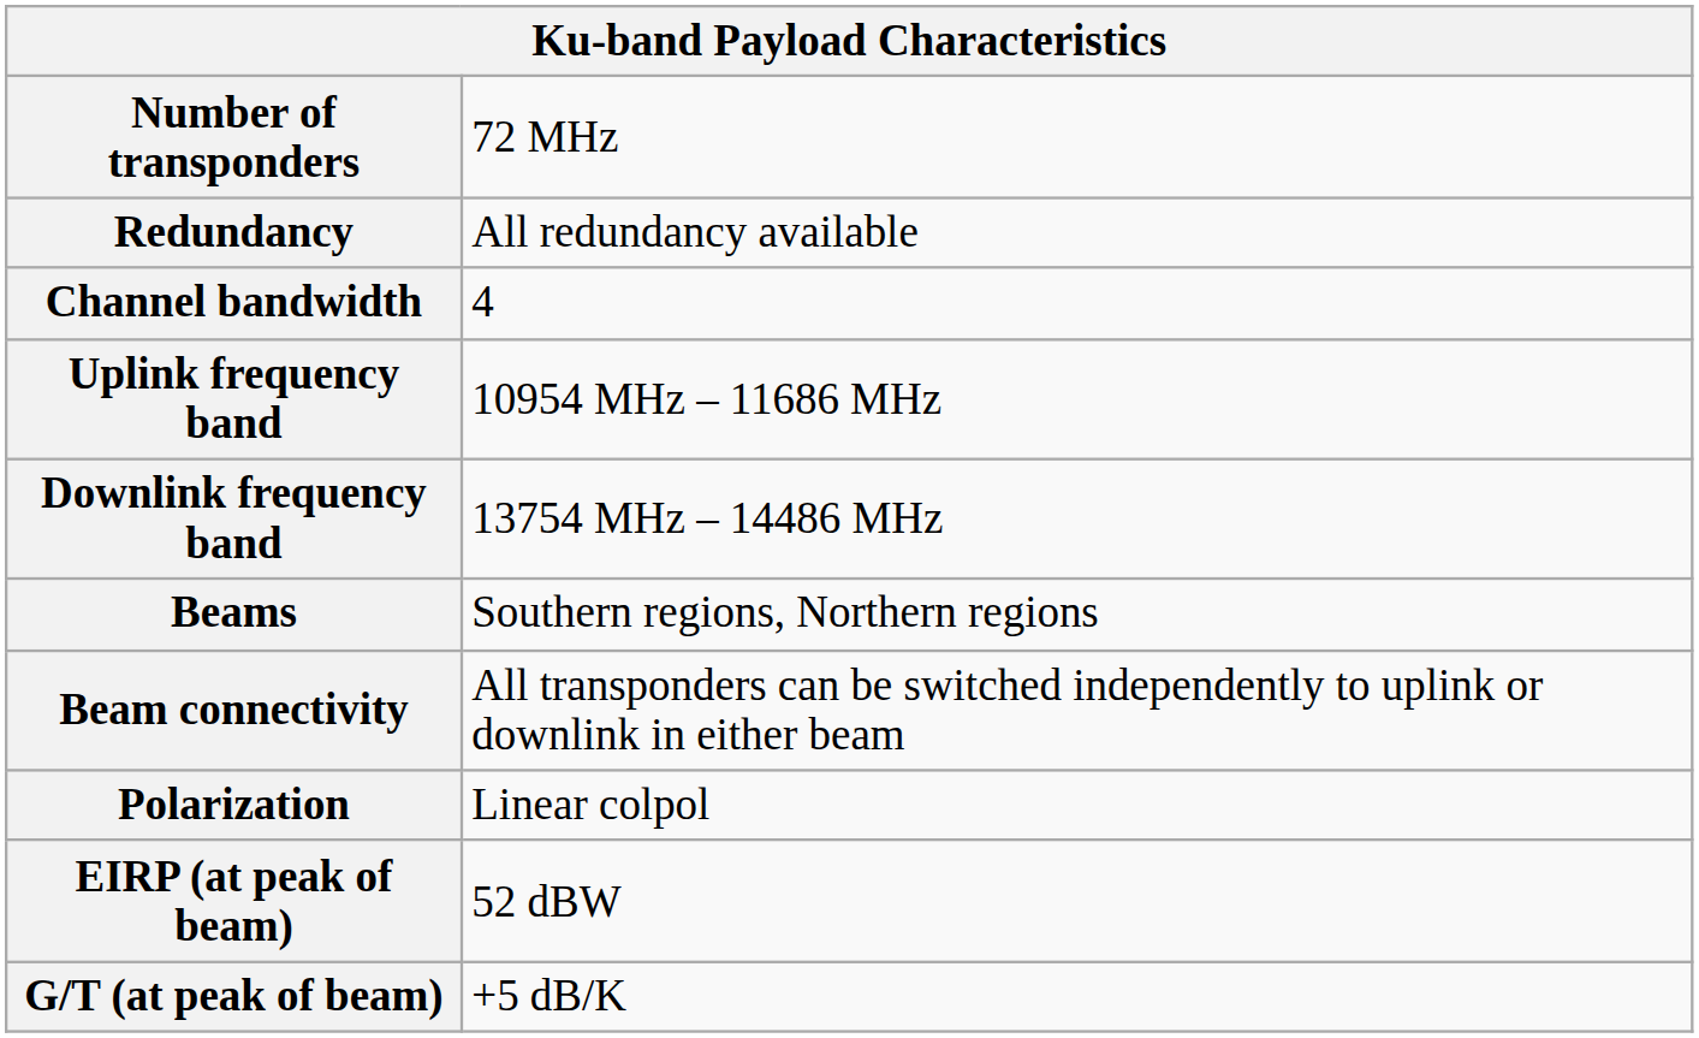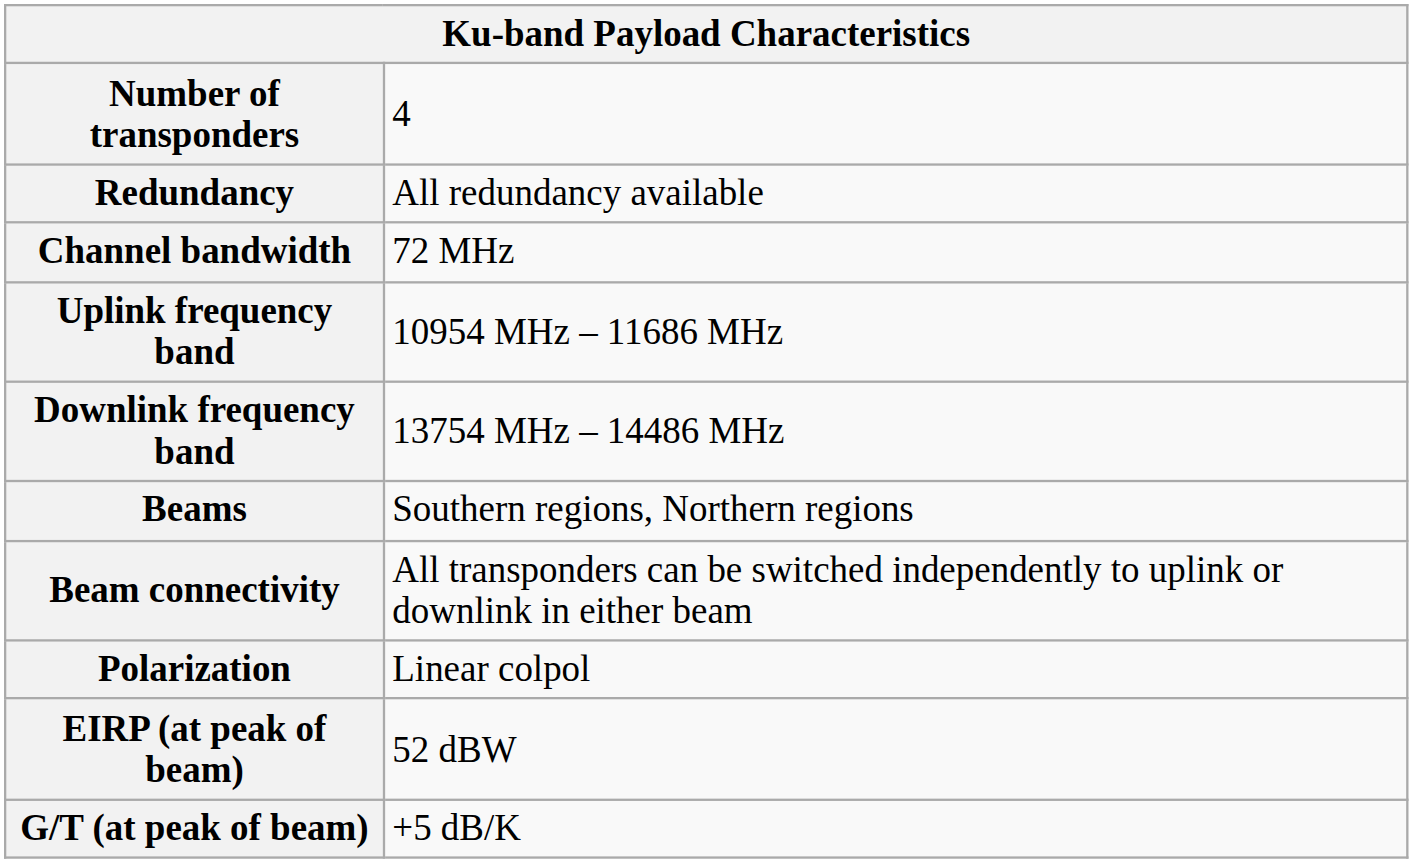 <table class="wikitable">
 <tr>
 <th colspan="2">Ku-band Payload Characteristics</th>
 </tr>
 <tr>
 <th scope="row">Number of transponders</th>
-<td>72 MHz</td>
+<td>4</td>
 </tr>
 <tr>
 <th scope="row">Redundancy</th>
 <td>All redundancy available</td>
 </tr>
 <tr>
 <th scope="row">Channel bandwidth</th>
-<td>4</td>
+<td>72 MHz</td>
 </tr>
 <tr>
 <th scope="row">Uplink frequency band</th>
 <td>10954 MHz – 11686 MHz</td>
 </tr>
 <tr>
 <th scope="row">Downlink frequency band</th>
 <td>13754 MHz – 14486 MHz</td>
 </tr>
 <tr>
 <th scope="row">Beams</th>
 <td>Southern regions, Northern regions</td>
 </tr>
 <tr>
 <th scope="row">Beam connectivity</th>
 <td>All transponders can be switched independently to uplink or downlink in either beam</td>
 </tr>
 <tr>
 <th scope="row">Polarization</th>
 <td>Linear colpol</td>
 </tr>
 <tr>
 <th scope="row">EIRP (at peak of beam)</th>
 <td>52 dBW</td>
 </tr>
 <tr>
 <th scope="row">G/T (at peak of beam)</th>
 <td>+5 dB/K</td>
 </tr>
 </table>
